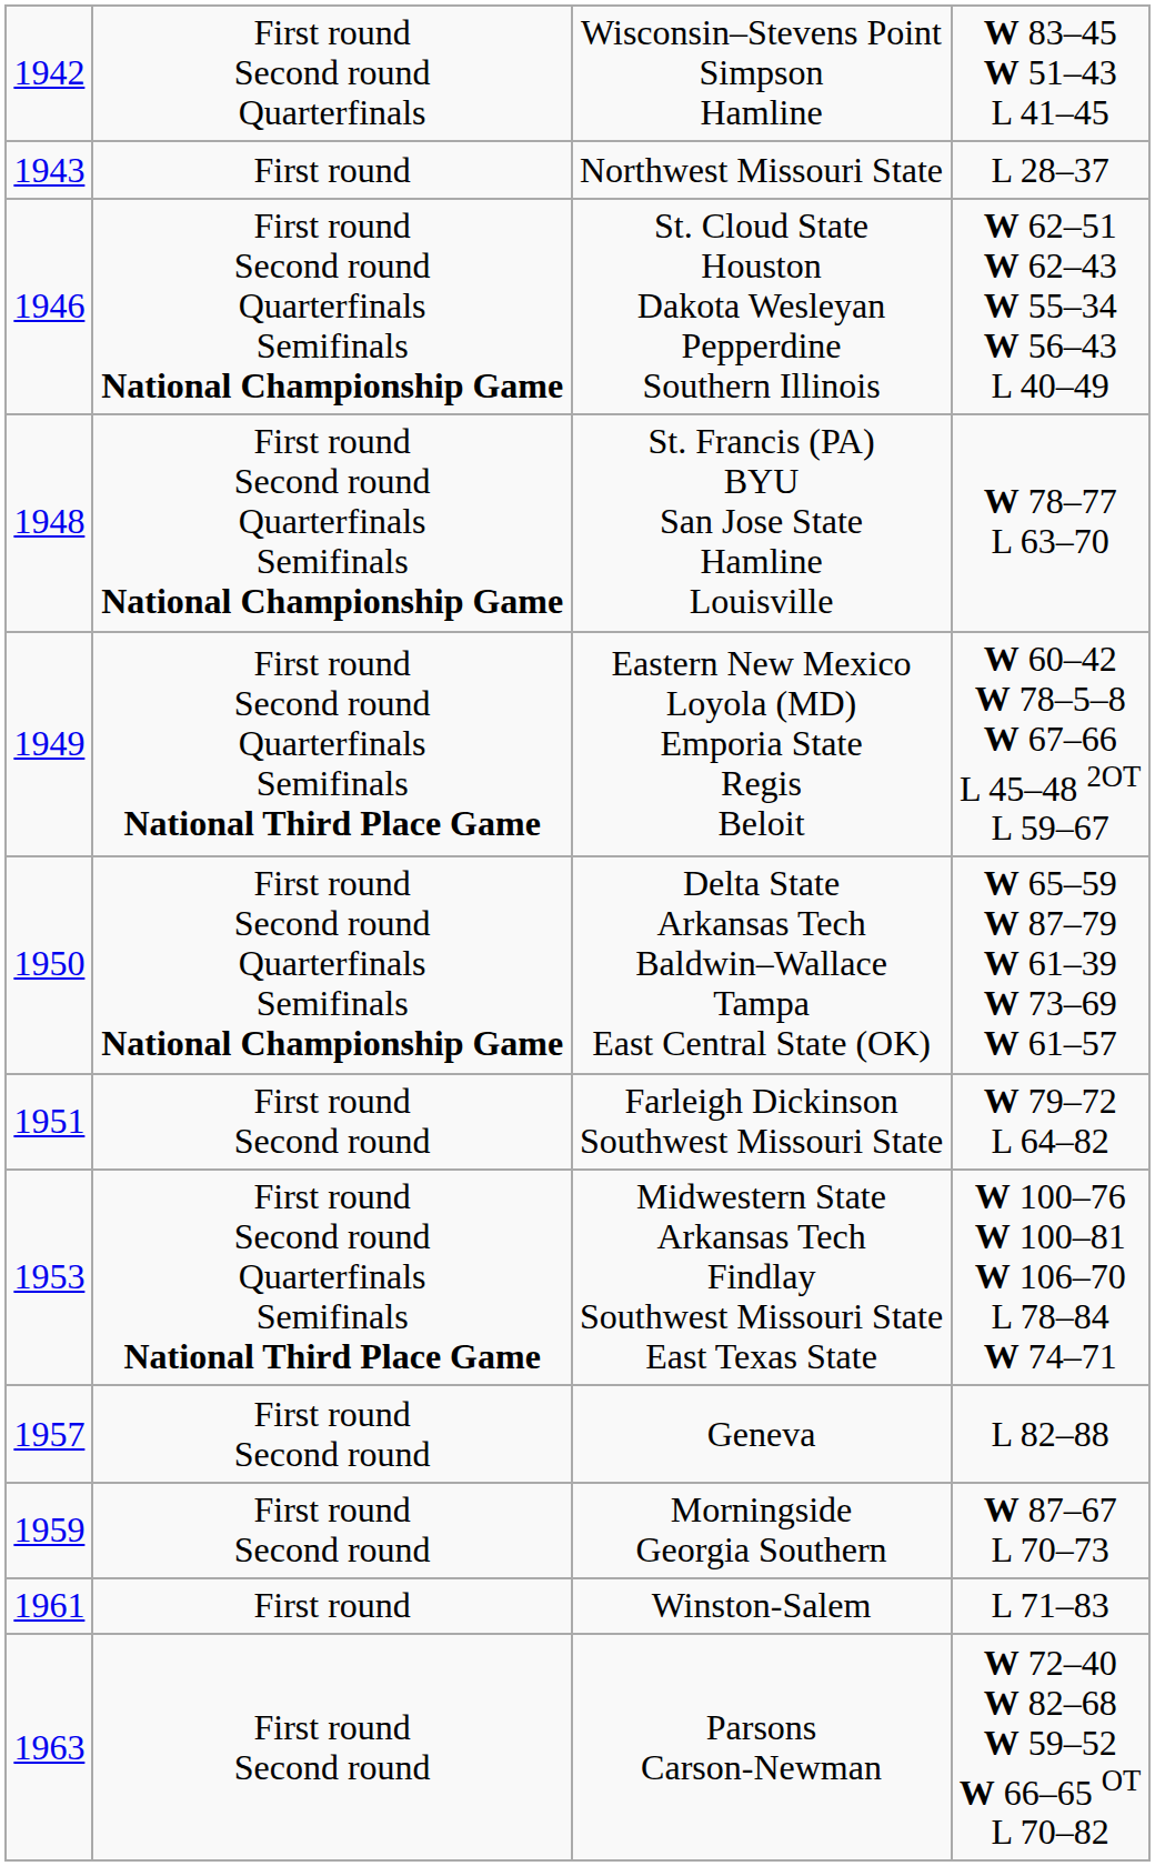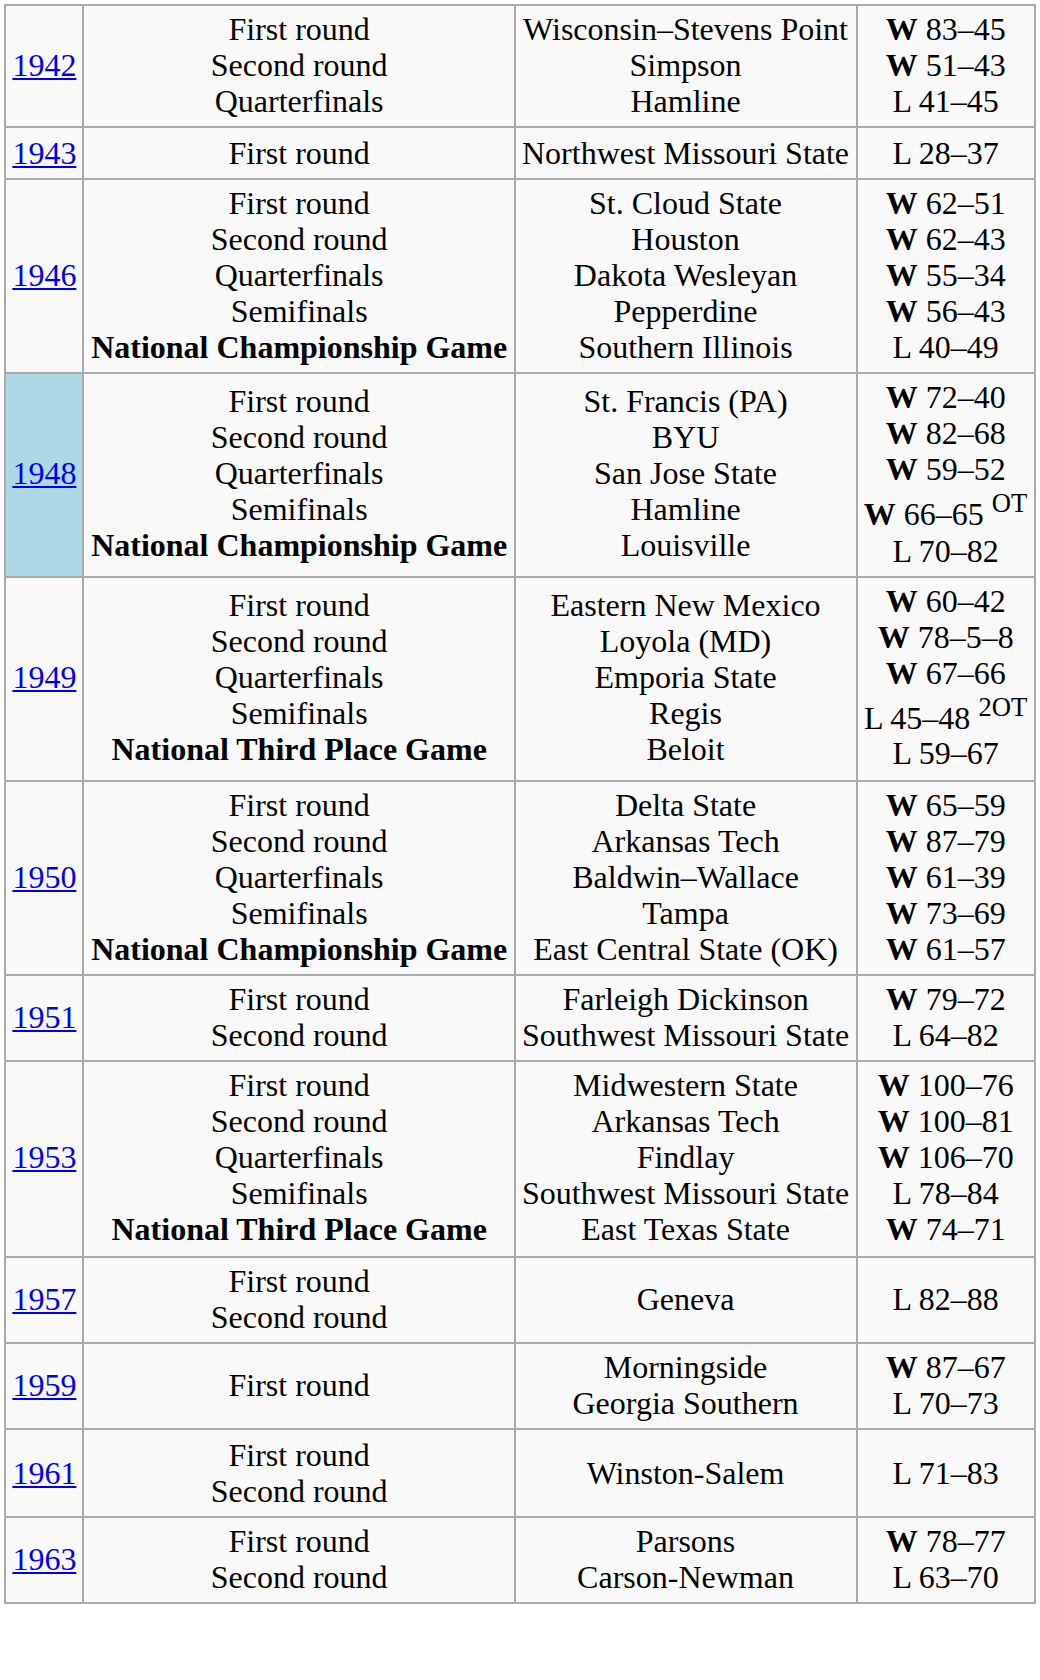 <table class="wikitable">
 <tr style="text-align:center;">
 <td><a href='#'>1942</a></td>
 <td>First round<br>Second round<br>Quarterfinals</td>
 <td>Wisconsin–Stevens Point<br>Simpson<br>Hamline</td>
 <td><strong>W</strong> 83–45<br><strong>W</strong> 51–43<br>L 41–45</td>
 </tr>
 <tr style="text-align:center;">
 <td><a href='#'>1943</a></td>
 <td>First round</td>
 <td>Northwest Missouri State</td>
 <td>L 28–37</td>
 </tr>
 <tr style="text-align:center;">
 <td><a href='#'>1946</a></td>
 <td>First round<br>Second round<br>Quarterfinals<br>Semifinals<br><strong>National Championship Game</strong></td>
 <td>St. Cloud State<br>Houston<br>Dakota Wesleyan<br>Pepperdine<br>Southern Illinois</td>
 <td><strong>W</strong> 62–51<br><strong>W</strong> 62–43<br><strong>W</strong> 55–34<br><strong>W</strong> 56–43<br>L 40–49</td>
 </tr>
 <tr style="text-align:center;">
-<td><a href='#'>1948</a></td>
+<td style="background: lightblue;"><a href='#'>1948</a></td>
 <td>First round<br>Second round<br>Quarterfinals<br>Semifinals<br><strong>National Championship Game</strong></td>
 <td>St. Francis (PA)<br>BYU<br>San Jose State<br>Hamline<br>Louisville</td>
-<td><strong>W</strong> 78–77<br>L 63–70</td>
+<td><strong>W</strong> 72–40<br><strong>W</strong> 82–68<br><strong>W</strong> 59–52<br><strong>W</strong> 66–65 <sup>OT</sup><br>L 70–82</td>
 </tr>
 <tr style="text-align:center;">
 <td><a href='#'>1949</a></td>
 <td>First round<br>Second round<br>Quarterfinals<br>Semifinals<br><strong>National Third Place Game</strong></td>
 <td>Eastern New Mexico<br>Loyola (MD)<br>Emporia State<br>Regis<br>Beloit</td>
 <td><strong>W</strong> 60–42<br><strong>W</strong> 78–5–8<br><strong>W</strong> 67–66<br>L 45–48 <sup>2OT</sup><br>L 59–67</td>
 </tr>
 <tr style="text-align:center;">
 <td><a href='#'>1950</a></td>
 <td>First round<br>Second round<br>Quarterfinals<br>Semifinals<br><strong>National Championship Game</strong></td>
 <td>Delta State<br>Arkansas Tech<br>Baldwin–Wallace<br>Tampa<br>East Central State (OK)</td>
 <td><strong>W</strong> 65–59<br><strong>W</strong> 87–79<br><strong>W</strong> 61–39<br><strong>W</strong> 73–69<br><strong>W</strong> 61–57</td>
 </tr>
 <tr style="text-align:center;">
 <td><a href='#'>1951</a></td>
 <td>First round<br>Second round</td>
 <td>Farleigh Dickinson<br>Southwest Missouri State</td>
 <td><strong>W</strong> 79–72<br>L 64–82</td>
 </tr>
 <tr style="text-align:center;">
 <td><a href='#'>1953</a></td>
 <td>First round<br>Second round<br>Quarterfinals<br>Semifinals<br><strong>National Third Place Game</strong></td>
 <td>Midwestern State<br>Arkansas Tech<br>Findlay<br>Southwest Missouri State<br>East Texas State</td>
 <td><strong>W</strong> 100–76<br><strong>W</strong> 100–81<br><strong>W</strong> 106–70<br>L 78–84<br><strong>W</strong> 74–71</td>
 </tr>
 <tr style="text-align:center;">
 <td><a href='#'>1957</a></td>
 <td>First round<br>Second round</td>
 <td>Geneva</td>
 <td>L 82–88</td>
 </tr>
 <tr style="text-align:center;">
 <td><a href='#'>1959</a></td>
-<td>First round<br>Second round</td>
+<td>First round</td>
 <td>Morningside<br>Georgia Southern</td>
 <td><strong>W</strong> 87–67<br>L 70–73</td>
 </tr>
 <tr style="text-align:center;">
 <td><a href='#'>1961</a></td>
-<td>First round</td>
+<td>First round<br>Second round</td>
 <td>Winston-Salem</td>
 <td>L 71–83</td>
 </tr>
 <tr style="text-align:center;">
 <td><a href='#'>1963</a></td>
 <td>First round<br>Second round</td>
 <td>Parsons<br>Carson-Newman</td>
-<td><strong>W</strong> 72–40<br><strong>W</strong> 82–68<br><strong>W</strong> 59–52<br><strong>W</strong> 66–65 <sup>OT</sup><br>L 70–82</td>
+<td><strong>W</strong> 78–77<br>L 63–70</td>
 </tr>
 </table>
